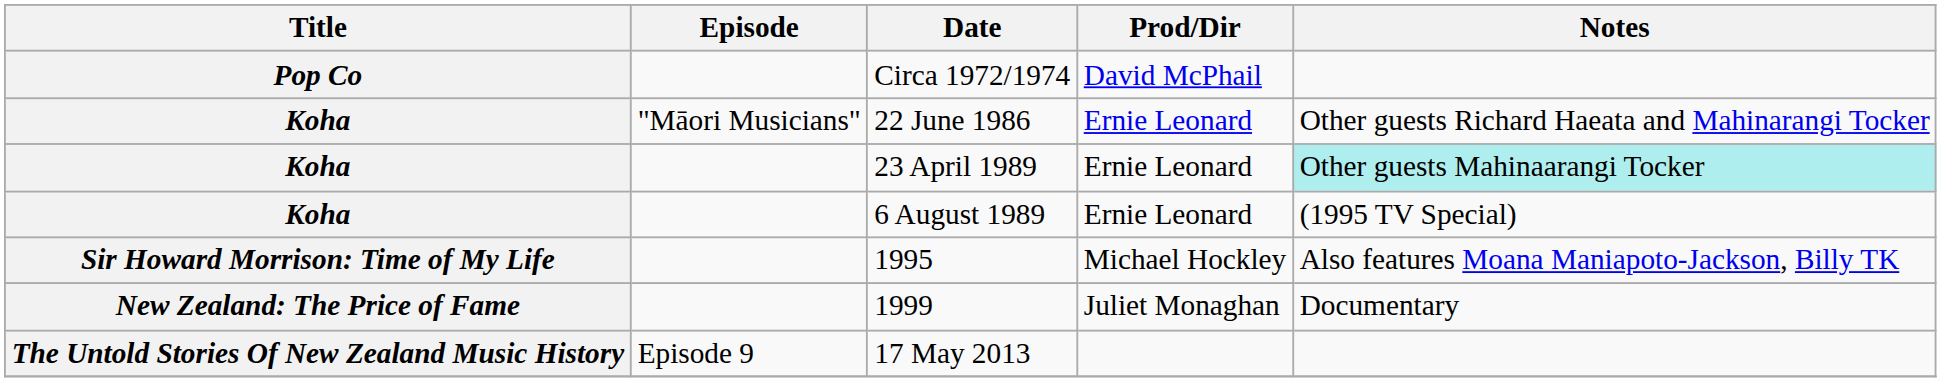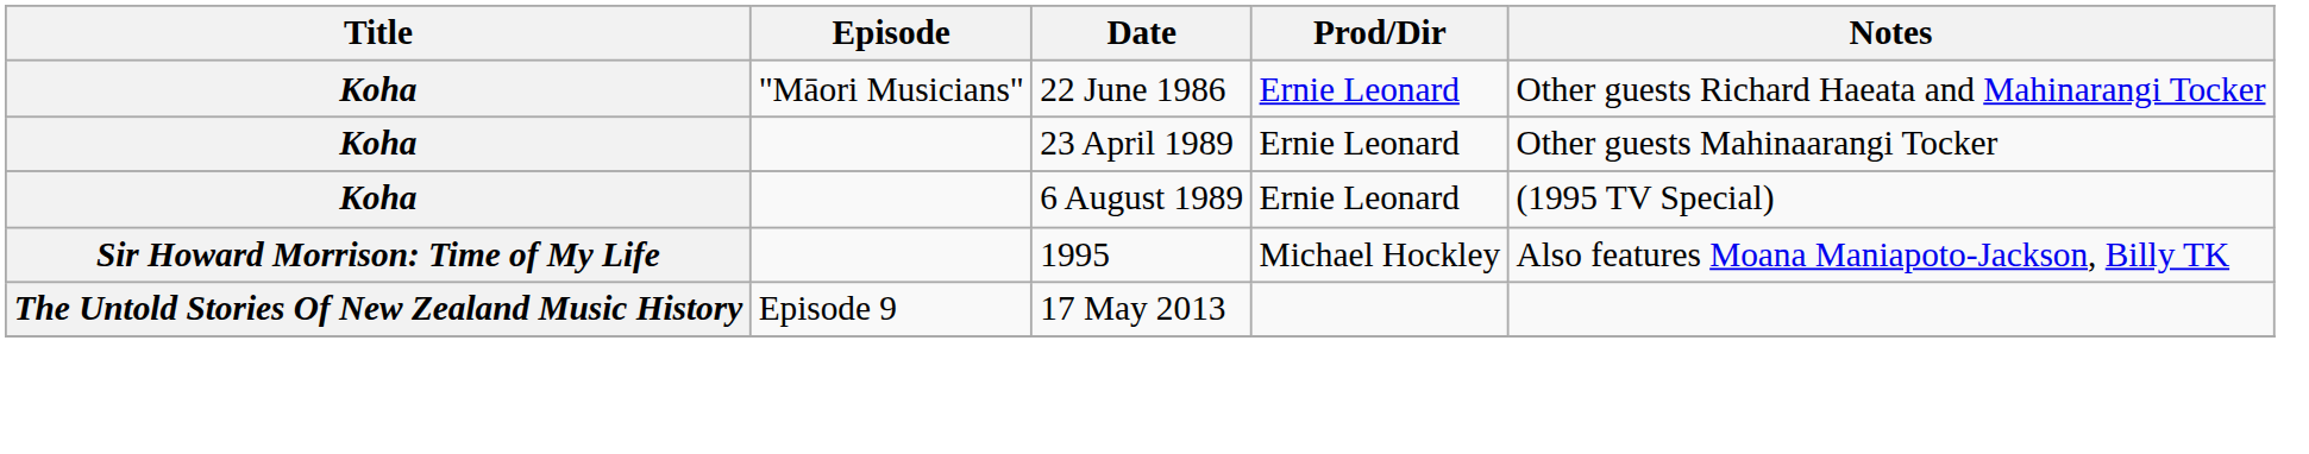 <table class="wikitable plainrowheaders sortable">
 <tr>
 <th scope="col">Title</th>
 <th scope="col">Episode</th>
 <th scope="col">Date</th>
 <th scope="col">Prod/Dir</th>
 <th scope="col" class="unsortable">Notes</th>
-</tr>
-<tr>
-<th scope="row"><em>Pop Co</em></th>
-<td></td>
-<td>Circa 1972/1974</td>
-<td><a href='#'>David McPhail</a></td>
-<td></td>
 </tr>
 <tr>
 <th scope="row"><em>Koha</em></th>
 <td>"Māori Musicians"</td>
 <td>22 June 1986</td>
 <td><a href='#'>Ernie Leonard</a></td>
 <td>Other guests Richard Haeata and <a href='#'>Mahinarangi Tocker</a></td>
 </tr>
 <tr>
 <th scope="row"><em>Koha</em></th>
 <td></td>
 <td>23 April 1989</td>
 <td>Ernie Leonard</td>
-<td style="background: paleturquoise;">Other guests Mahinaarangi Tocker</td>
+<td>Other guests Mahinaarangi Tocker</td>
 </tr>
 <tr>
 <th scope="row"><em>Koha</em></th>
 <td></td>
 <td>6 August 1989</td>
 <td>Ernie Leonard</td>
 <td>(1995 TV Special)</td>
 </tr>
 <tr>
 <th scope="row"><em>Sir Howard Morrison: Time of My Life</em></th>
 <td></td>
 <td>1995</td>
 <td>Michael Hockley</td>
 <td>Also features <a href='#'>Moana Maniapoto-Jackson</a>, <a href='#'>Billy TK</a></td>
 </tr>
 <tr>
-<th scope="row"><em>New Zealand: The Price of Fame</em></th>
-<td></td>
-<td>1999</td>
-<td>Juliet Monaghan</td>
-<td>Documentary</td>
-</tr>
-<tr>
 <th scope="row"><em>The Untold Stories Of New Zealand Music History</em></th>
 <td>Episode 9</td>
 <td>17 May 2013</td>
 <td></td>
 <td></td>
 </tr>
 <tr>
 </tr>
 </table>
